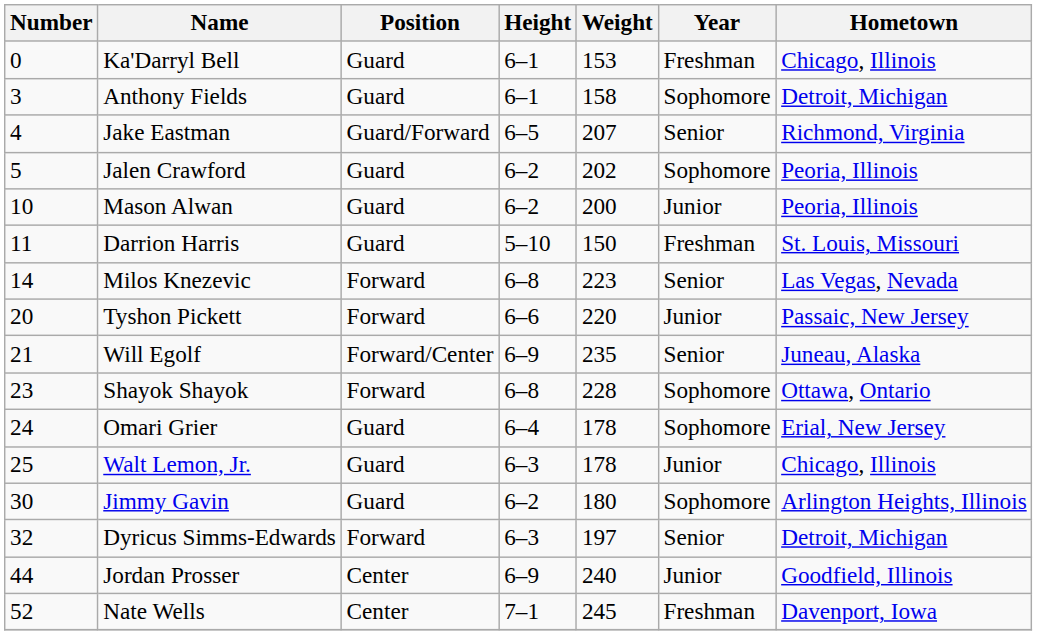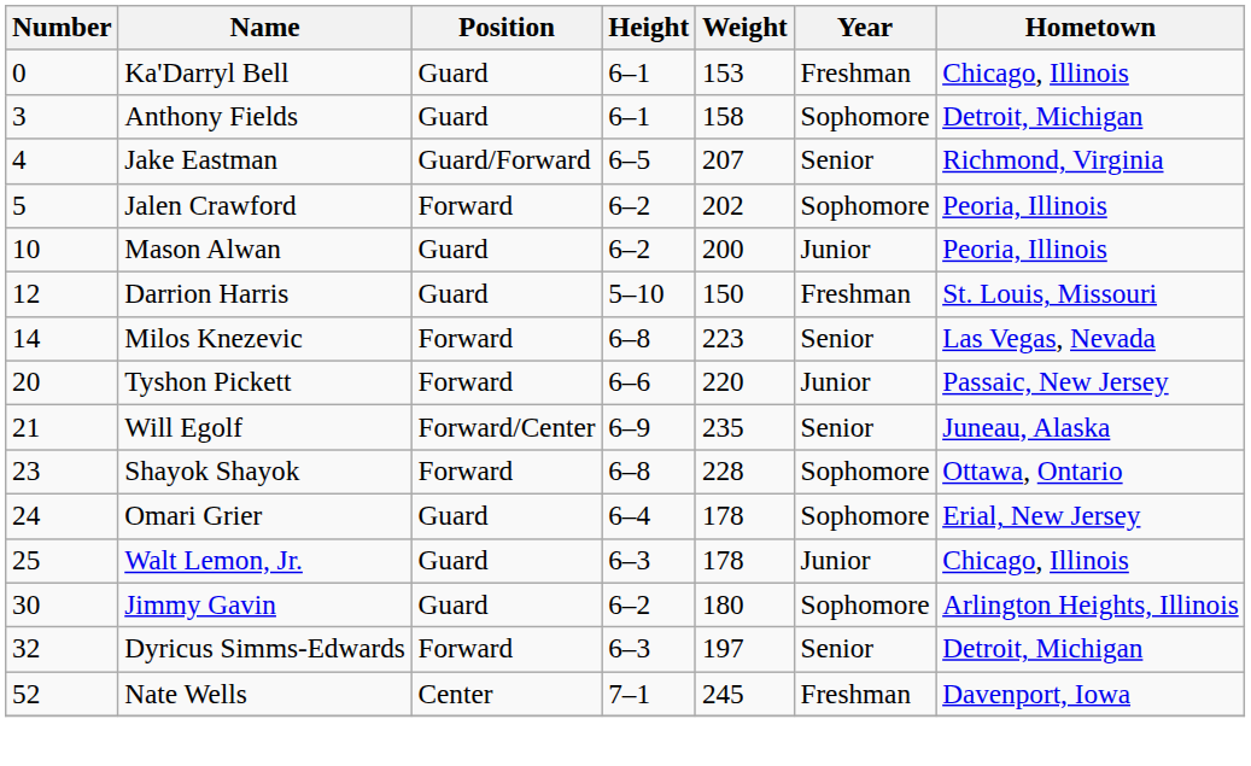 <table class="wikitable">
 <tr>
 <th>Number</th>
 <th>Name</th>
 <th>Position</th>
 <th>Height</th>
 <th>Weight</th>
 <th>Year</th>
 <th>Hometown</th>
 </tr>
 <tr>
 <td>0</td>
 <td>Ka'Darryl Bell</td>
 <td>Guard</td>
 <td>6–1</td>
 <td>153</td>
 <td>Freshman</td>
 <td><a href='#'>Chicago</a>, <a href='#'>Illinois</a></td>
 </tr>
 <tr>
 <td>3</td>
 <td>Anthony Fields</td>
 <td>Guard</td>
 <td>6–1</td>
 <td>158</td>
 <td>Sophomore</td>
 <td><a href='#'>Detroit, Michigan</a></td>
 </tr>
 <tr>
 <td>4</td>
 <td>Jake Eastman</td>
 <td>Guard/Forward</td>
 <td>6–5</td>
 <td>207</td>
 <td>Senior</td>
 <td><a href='#'>Richmond, Virginia</a></td>
 </tr>
 <tr>
 <td>5</td>
 <td>Jalen Crawford</td>
-<td>Guard</td>
+<td>Forward</td>
 <td>6–2</td>
 <td>202</td>
 <td>Sophomore</td>
 <td><a href='#'>Peoria, Illinois</a></td>
 </tr>
 <tr>
 <td>10</td>
 <td>Mason Alwan</td>
 <td>Guard</td>
 <td>6–2</td>
 <td>200</td>
 <td>Junior</td>
 <td><a href='#'>Peoria, Illinois</a></td>
 </tr>
 <tr>
-<td>11</td>
+<td>12</td>
 <td>Darrion Harris</td>
 <td>Guard</td>
 <td>5–10</td>
 <td>150</td>
 <td>Freshman</td>
 <td><a href='#'>St. Louis, Missouri</a></td>
 </tr>
 <tr>
 <td>14</td>
 <td>Milos Knezevic</td>
 <td>Forward</td>
 <td>6–8</td>
 <td>223</td>
 <td>Senior</td>
 <td><a href='#'>Las Vegas</a>, <a href='#'>Nevada</a></td>
 </tr>
 <tr>
 <td>20</td>
 <td>Tyshon Pickett</td>
 <td>Forward</td>
 <td>6–6</td>
 <td>220</td>
 <td>Junior</td>
 <td><a href='#'>Passaic, New Jersey</a></td>
 </tr>
 <tr>
 <td>21</td>
 <td>Will Egolf</td>
 <td>Forward/Center</td>
 <td>6–9</td>
 <td>235</td>
 <td>Senior</td>
 <td><a href='#'>Juneau, Alaska</a></td>
 </tr>
 <tr>
 <td>23</td>
 <td>Shayok Shayok</td>
 <td>Forward</td>
 <td>6–8</td>
 <td>228</td>
 <td>Sophomore</td>
 <td><a href='#'>Ottawa</a>, <a href='#'>Ontario</a></td>
 </tr>
 <tr>
 <td>24</td>
 <td>Omari Grier</td>
 <td>Guard</td>
 <td>6–4</td>
 <td>178</td>
 <td>Sophomore</td>
 <td><a href='#'>Erial, New Jersey</a></td>
 </tr>
 <tr>
 <td>25</td>
 <td><a href='#'>Walt Lemon, Jr.</a></td>
 <td>Guard</td>
 <td>6–3</td>
 <td>178</td>
 <td>Junior</td>
 <td><a href='#'>Chicago</a>, <a href='#'>Illinois</a></td>
 </tr>
 <tr>
 <td>30</td>
 <td><a href='#'>Jimmy Gavin</a></td>
 <td>Guard</td>
 <td>6–2</td>
 <td>180</td>
 <td>Sophomore</td>
 <td><a href='#'>Arlington Heights, Illinois</a></td>
 </tr>
 <tr>
 <td>32</td>
 <td>Dyricus Simms-Edwards</td>
 <td>Forward</td>
 <td>6–3</td>
 <td>197</td>
 <td>Senior</td>
 <td><a href='#'>Detroit, Michigan</a></td>
 </tr>
 <tr>
-<td>44</td>
-<td>Jordan Prosser</td>
-<td>Center</td>
-<td>6–9</td>
-<td>240</td>
-<td>Junior</td>
-<td><a href='#'>Goodfield, Illinois</a></td>
-</tr>
-<tr>
 <td>52</td>
 <td>Nate Wells</td>
 <td>Center</td>
 <td>7–1</td>
 <td>245</td>
 <td>Freshman</td>
 <td><a href='#'>Davenport, Iowa</a></td>
 </tr>
 <tr>
 </tr>
 </table>
